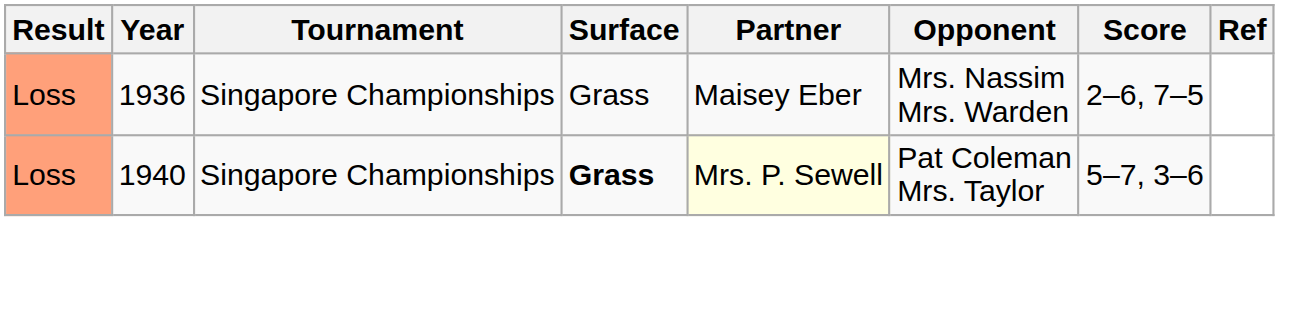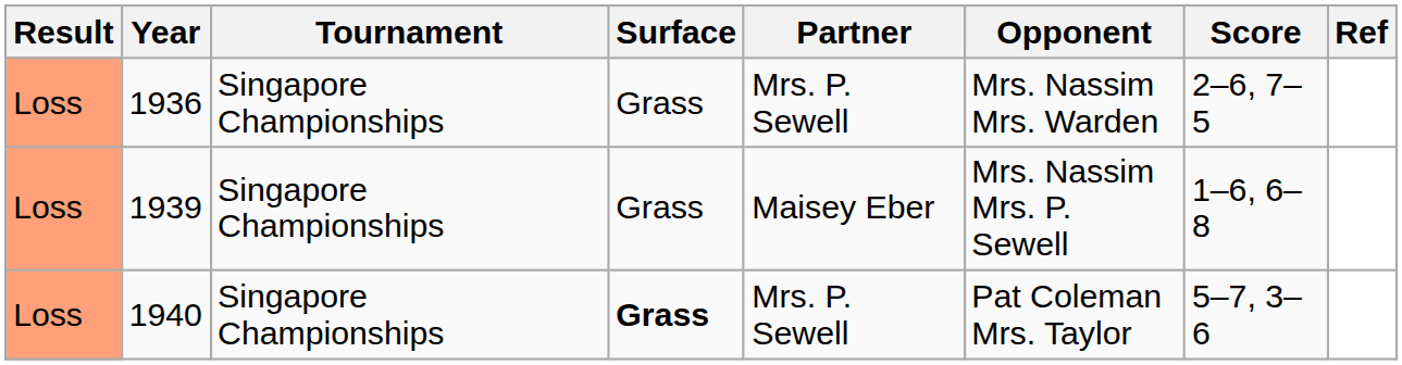 <table class="sortable wikitable" style="font-size:90%;">
 <tr>
 <th>Result</th>
 <th>Year</th>
 <th>Tournament</th>
 <th>Surface</th>
 <th>Partner</th>
 <th>Opponent</th>
 <th class="unsortable">Score</th>
 <th>Ref</th>
 </tr>
 <tr>
 <td style="background:#ffa07a;">Loss</td>
 <td>1936</td>
 <td>Singapore Championships</td>
 <td>Grass</td>
-<td> Maisey Eber</td>
+<td> Mrs. P. Sewell</td>
 <td> Mrs. Nassim<br> Mrs. Warden</td>
 <td>2–6, 7–5</td>
+<td style="text-align:center; background:white"></td>
+</tr>
+<tr>
+<td style="background:#ffa07a;">Loss</td>
+<td>1939</td>
+<td>Singapore Championships</td>
+<td>Grass</td>
+<td> Maisey Eber</td>
+<td> Mrs. Nassim<br> Mrs. P. Sewell</td>
+<td>1–6, 6–8</td>
 <td style="text-align:center; background:white"></td>
 </tr>
 <tr>
 <td style="background:#ffa07a;">Loss</td>
 <td>1940</td>
 <td>Singapore Championships</td>
 <td><strong>Grass</strong></td>
-<td style="background: lightyellow;"> Mrs. P. Sewell</td>
+<td> Mrs. P. Sewell</td>
 <td> Pat Coleman<br> Mrs. Taylor</td>
 <td>5–7, 3–6</td>
 <td style="text-align:center; background:white"></td>
 </tr>
 </table>
